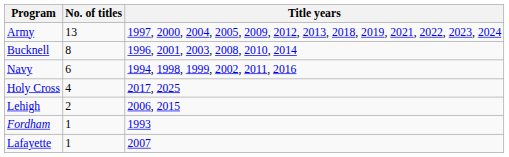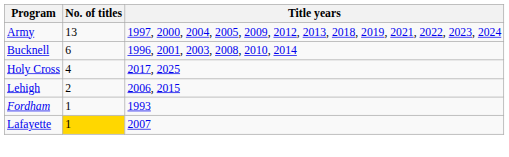 <table class="wikitable sortable">
 <tr>
 <th>Program</th>
 <th>No. of titles</th>
 <th>Title years</th>
 </tr>
 <tr>
 <td><a href='#'>Army</a></td>
 <td>13</td>
 <td><a href='#'>1997</a>, <a href='#'>2000</a>, <a href='#'>2004</a>, <a href='#'>2005</a>, <a href='#'>2009</a>, <a href='#'>2012</a>, <a href='#'>2013</a>, <a href='#'>2018</a>, <a href='#'>2019</a>, <a href='#'>2021</a>, <a href='#'>2022</a>, <a href='#'>2023</a>, <a href='#'>2024</a></td>
 </tr>
 <tr>
 <td><a href='#'>Bucknell</a></td>
-<td>8</td>
+<td>6</td>
 <td><a href='#'>1996</a>, <a href='#'>2001</a>, <a href='#'>2003</a>, <a href='#'>2008</a>, <a href='#'>2010</a>, <a href='#'>2014</a></td>
-</tr>
-<tr>
-<td><a href='#'>Navy</a></td>
-<td>6</td>
-<td><a href='#'>1994</a>, <a href='#'>1998</a>, <a href='#'>1999</a>, <a href='#'>2002</a>, <a href='#'>2011</a>, <a href='#'>2016</a></td>
 </tr>
 <tr>
 <td><a href='#'>Holy Cross</a></td>
 <td>4</td>
 <td><a href='#'>2017</a>, <a href='#'>2025</a></td>
 </tr>
 <tr>
 <td><a href='#'>Lehigh</a></td>
 <td>2</td>
 <td><a href='#'>2006</a>, <a href='#'>2015</a></td>
 </tr>
 <tr>
 <td><em><a href='#'>Fordham</a></em></td>
 <td>1</td>
 <td><a href='#'>1993</a></td>
 </tr>
 <tr>
 <td><a href='#'>Lafayette</a></td>
-<td>1</td>
+<td style="background: gold;">1</td>
 <td><a href='#'>2007</a></td>
 </tr>
 </table>
